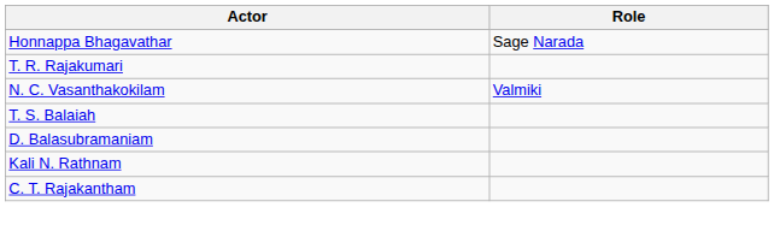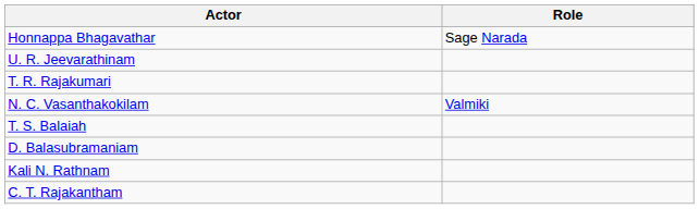 <table class="wikitable" width="50%">
 <tr bgcolor="#CCCCCC">
 <th>Actor</th>
 <th>Role</th>
 </tr>
 <tr>
 <td><a href='#'>Honnappa Bhagavathar</a></td>
 <td>Sage <a href='#'>Narada</a></td>
+</tr>
+<tr>
+<td><a href='#'>U. R. Jeevarathinam</a></td>
+<td></td>
 </tr>
 <tr>
 <td><a href='#'>T. R. Rajakumari</a></td>
 <td></td>
 </tr>
 <tr>
 <td><a href='#'>N. C. Vasanthakokilam</a></td>
 <td><a href='#'>Valmiki</a></td>
 </tr>
 <tr>
 <td><a href='#'>T. S. Balaiah</a></td>
 <td></td>
 </tr>
 <tr>
 <td><a href='#'>D. Balasubramaniam</a></td>
 <td></td>
 </tr>
 <tr>
 <td><a href='#'>Kali N. Rathnam</a></td>
 <td></td>
 </tr>
 <tr>
 <td><a href='#'>C. T. Rajakantham</a></td>
 <td></td>
 </tr>
 </table>
